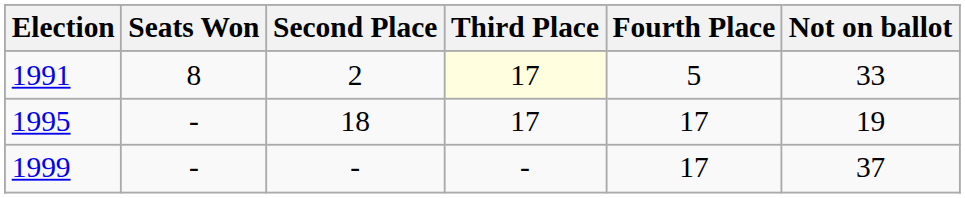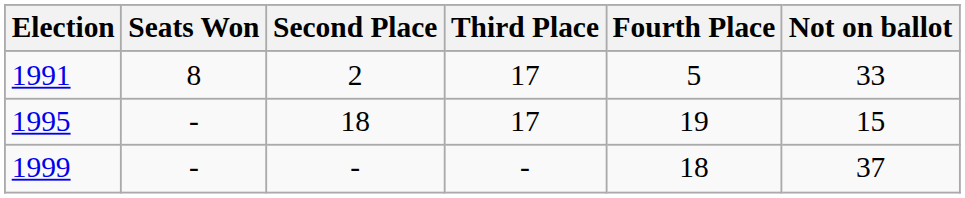 <table class="wikitable">
 <tr>
 <th>Election</th>
 <th>Seats Won</th>
 <th>Second Place</th>
 <th>Third Place</th>
 <th>Fourth Place</th>
 <th>Not on ballot</th>
 </tr>
 <tr>
 <td><a href='#'>1991</a></td>
 <td align=center>8</td>
 <td align=center>2</td>
-<td align=center style="background: lightyellow;">17</td>
+<td align=center>17</td>
 <td align=center>5</td>
 <td align=center>33</td>
 </tr>
 <tr>
 <td><a href='#'>1995</a></td>
 <td align=center>-</td>
 <td align=center>18</td>
 <td align=center>17</td>
-<td align=center>17</td>
 <td align=center>19</td>
+<td align=center>15</td>
 </tr>
 <tr>
 <td><a href='#'>1999</a></td>
 <td align=center>-</td>
 <td align=center>-</td>
 <td align=center>-</td>
-<td align=center>17</td>
+<td align=center>18</td>
 <td align=center>37</td>
 </tr>
 </table>
